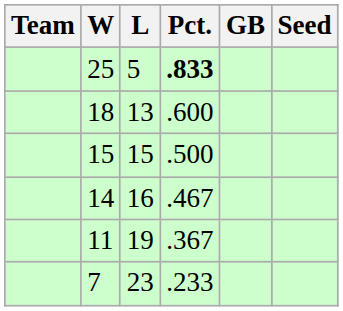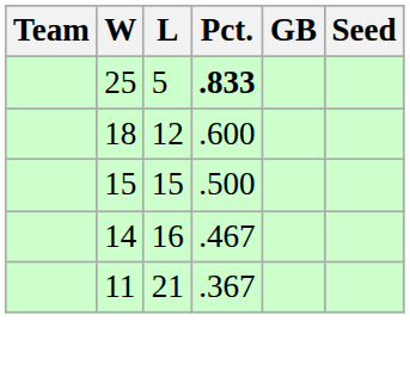 <table class=wikitable>
 <tr>
 <th>Team</th>
 <th>W</th>
 <th>L</th>
 <th>Pct.</th>
 <th>GB</th>
 <th>Seed</th>
 </tr>
 <tr bgcolor="#ccffcc">
 <td></td>
 <td>25</td>
 <td>5</td>
 <td><strong>.833</strong></td>
 <td></td>
 <td></td>
 </tr>
 <tr bgcolor="#ccffcc">
 <td></td>
 <td>18</td>
-<td>13</td>
+<td>12</td>
 <td>.600</td>
 <td></td>
 <td></td>
 </tr>
 <tr bgcolor="#ccffcc">
 <td></td>
 <td>15</td>
 <td>15</td>
 <td>.500</td>
 <td></td>
 <td></td>
 </tr>
 <tr bgcolor="#ccffcc">
 <td></td>
 <td>14</td>
 <td>16</td>
 <td>.467</td>
 <td></td>
 <td></td>
 </tr>
 <tr bgcolor="#ccffcc">
 <td></td>
 <td>11</td>
-<td>19</td>
+<td>21</td>
 <td>.367</td>
 <td></td>
 <td></td>
 </tr>
-<tr bgcolor="#ccffcc">
-<td></td>
-<td>7</td>
-<td>23</td>
-<td>.233</td>
-<td></td>
-<td></td>
-</tr>
 </table>
